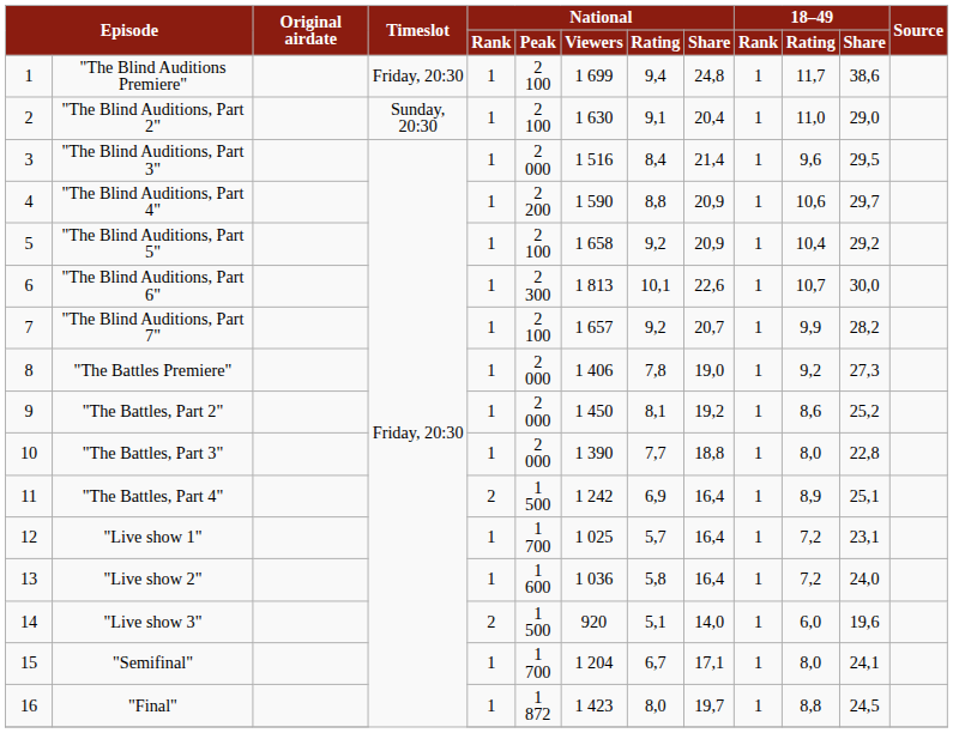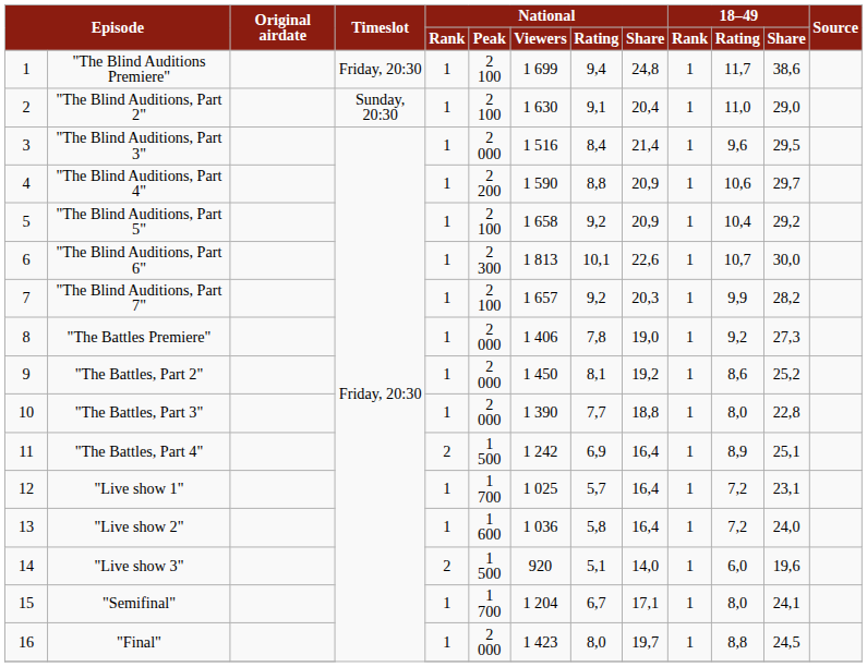 <table class="wikitable" style="text-align:center; line-height:16px; width:100%;">
 <tr style="color:white;">
 <th style="background:#8b1c10; color:white;" rowspan="2" colspan="2">Episode</th>
 <th style="background:#8b1c10;" rowspan="2">Original airdate</th>
 <th style="background:#8b1c10;" rowspan="2">Timeslot<br><small></small></th>
 <th style="background:#8b1c10;" colspan="5">National</th>
 <th style="background:#8b1c10;" colspan="3">18–49</th>
 <th style="background:#8b1c10;" rowspan="2">Source</th>
 </tr>
 <tr style="color:white;">
 <th style="background:#8b1c10;">Rank</th>
 <th style="background:#8b1c10;">Peak<br><small></small></th>
 <th style="background:#8b1c10;">Viewers<br><small></small></th>
 <th style="background:#8b1c10;">Rating<br><small></small></th>
 <th style="background:#8b1c10;">Share<br><small></small></th>
 <th style="background:#8b1c10;">Rank</th>
 <th style="background:#8b1c10;">Rating<br><small></small></th>
 <th style="background:#8b1c10;">Share<br><small></small></th>
 </tr>
 <tr>
 <td style="width:05%;">1</td>
 <td>"The Blind Auditions Premiere"</td>
 <td></td>
 <td>Friday, 20:30</td>
 <td>1</td>
 <td>2 100</td>
 <td>1 699</td>
 <td>9,4</td>
 <td>24,8</td>
 <td>1</td>
 <td>11,7</td>
 <td>38,6</td>
 <td></td>
 </tr>
 <tr>
 <td style="width:05%;">2</td>
 <td>"The Blind Auditions, Part 2"</td>
 <td></td>
 <td>Sunday, 20:30</td>
 <td>1</td>
 <td>2 100</td>
 <td>1 630</td>
 <td>9,1</td>
 <td>20,4</td>
 <td>1</td>
 <td>11,0</td>
 <td>29,0</td>
 <td></td>
 </tr>
 <tr>
 <td style="width:05%;">3</td>
 <td>"The Blind Auditions, Part 3"</td>
 <td></td>
 <td rowspan="16">Friday, 20:30</td>
 <td>1</td>
 <td>2 000</td>
 <td>1 516</td>
 <td>8,4</td>
 <td>21,4</td>
 <td>1</td>
 <td>9,6</td>
 <td>29,5</td>
 <td></td>
 </tr>
 <tr>
 <td style="width:05%;">4</td>
 <td>"The Blind Auditions, Part 4"</td>
 <td></td>
 <td>1</td>
 <td>2 200</td>
 <td>1 590</td>
 <td>8,8</td>
 <td>20,9</td>
 <td>1</td>
 <td>10,6</td>
 <td>29,7</td>
 <td></td>
 </tr>
 <tr>
 <td style="width:05%;">5</td>
 <td>"The Blind Auditions, Part 5"</td>
 <td></td>
 <td>1</td>
 <td>2 100</td>
 <td>1 658</td>
 <td>9,2</td>
 <td>20,9</td>
 <td>1</td>
 <td>10,4</td>
 <td>29,2</td>
 <td></td>
 </tr>
 <tr>
 <td style="width:05%;">6</td>
 <td>"The Blind Auditions, Part 6"</td>
 <td></td>
 <td>1</td>
 <td>2 300</td>
 <td>1 813</td>
 <td>10,1</td>
 <td>22,6</td>
 <td>1</td>
 <td>10,7</td>
 <td>30,0</td>
 <td></td>
 </tr>
 <tr>
 <td style="width:05%;">7</td>
 <td>"The Blind Auditions, Part 7"</td>
 <td></td>
 <td>1</td>
 <td>2 100</td>
 <td>1 657</td>
 <td>9,2</td>
-<td>20,7</td>
+<td>20,3</td>
 <td>1</td>
 <td>9,9</td>
 <td>28,2</td>
 <td></td>
 </tr>
 <tr>
 <td style="width:05%;">8</td>
 <td>"The Battles Premiere"</td>
 <td></td>
 <td>1</td>
 <td>2 000</td>
 <td>1 406</td>
 <td>7,8</td>
 <td>19,0</td>
 <td>1</td>
 <td>9,2</td>
 <td>27,3</td>
 <td></td>
 </tr>
 <tr>
 <td style="width:05%;">9</td>
 <td>"The Battles, Part 2"</td>
 <td></td>
 <td>1</td>
 <td>2 000</td>
 <td>1 450</td>
 <td>8,1</td>
 <td>19,2</td>
 <td>1</td>
 <td>8,6</td>
 <td>25,2</td>
 <td></td>
 </tr>
 <tr>
 <td style="width:05%;">10</td>
 <td>"The Battles, Part 3"</td>
 <td></td>
 <td>1</td>
 <td>2 000</td>
 <td>1 390</td>
 <td>7,7</td>
 <td>18,8</td>
 <td>1</td>
 <td>8,0</td>
 <td>22,8</td>
 <td></td>
 </tr>
 <tr>
 <td style="width:05%;">11</td>
 <td>"The Battles, Part 4"</td>
 <td></td>
 <td>2</td>
 <td>1 500</td>
 <td>1 242</td>
 <td>6,9</td>
 <td>16,4</td>
 <td>1</td>
 <td>8,9</td>
 <td>25,1</td>
 <td></td>
 </tr>
 <tr>
 <td style="width:05%;">12</td>
 <td>"Live show 1"</td>
 <td></td>
 <td>1</td>
 <td>1 700</td>
 <td>1 025</td>
 <td>5,7</td>
 <td>16,4</td>
 <td>1</td>
 <td>7,2</td>
 <td>23,1</td>
 <td></td>
 </tr>
 <tr>
 <td style="width:05%;">13</td>
 <td>"Live show 2"</td>
 <td></td>
 <td>1</td>
 <td>1 600</td>
 <td>1 036</td>
 <td>5,8</td>
 <td>16,4</td>
 <td>1</td>
 <td>7,2</td>
 <td>24,0</td>
 <td></td>
 </tr>
 <tr>
 <td style="width:05%;">14</td>
 <td>"Live show 3"</td>
 <td></td>
 <td>2</td>
 <td>1 500</td>
 <td>920</td>
 <td>5,1</td>
 <td>14,0</td>
 <td>1</td>
 <td>6,0</td>
 <td>19,6</td>
 <td></td>
 </tr>
 <tr>
 <td style="width:05%;">15</td>
 <td>"Semifinal"</td>
 <td></td>
 <td>1</td>
 <td>1 700</td>
 <td>1 204</td>
 <td>6,7</td>
 <td>17,1</td>
 <td>1</td>
 <td>8,0</td>
 <td>24,1</td>
 <td></td>
 </tr>
 <tr>
 <td style="width:05%;">16</td>
 <td>"Final"</td>
 <td></td>
 <td>1</td>
-<td>1 872</td>
+<td>2 000</td>
 <td>1 423</td>
 <td>8,0</td>
 <td>19,7</td>
 <td>1</td>
 <td>8,8</td>
 <td>24,5</td>
 <td></td>
 </tr>
 <tr>
 </tr>
 </table>
